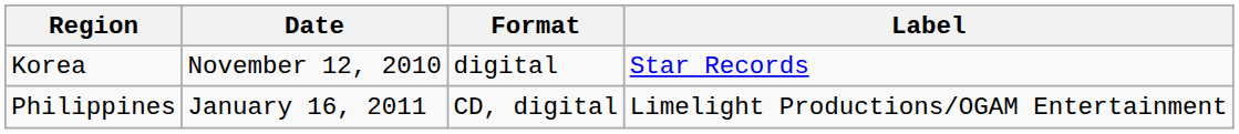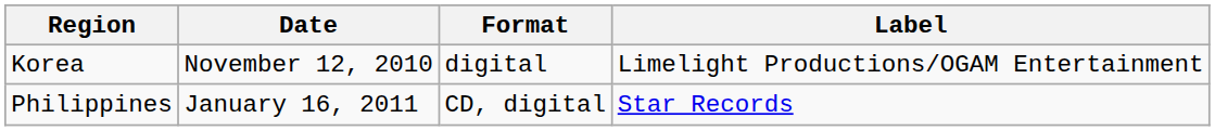 <table class="wikitable">
 <tr>
 <th>Region</th>
 <th>Date</th>
 <th>Format</th>
 <th>Label</th>
 </tr>
 <tr>
 <td>Korea</td>
 <td>November 12, 2010</td>
 <td>digital</td>
-<td><a href='#'>Star Records</a></td>
+<td>Limelight Productions/OGAM Entertainment</td>
 </tr>
 <tr>
 <td>Philippines</td>
 <td>January 16, 2011</td>
 <td>CD, digital</td>
-<td>Limelight Productions/OGAM Entertainment</td>
+<td><a href='#'>Star Records</a></td>
 </tr>
 </table>
